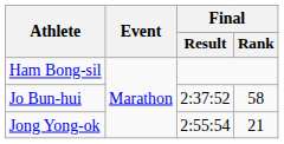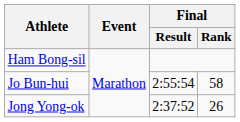 <table class=wikitable style="font-size:90%">
 <tr>
 <th rowspan="2">Athlete</th>
 <th rowspan="2">Event</th>
 <th colspan="2">Final</th>
 </tr>
 <tr style="font-size:95%">
 <th>Result</th>
 <th>Rank</th>
 </tr>
 <tr align=center>
 <td align=left><a href='#'>Ham Bong-sil</a></td>
 <td align=left rowspan=3><a href='#'>Marathon</a></td>
 <td colspan=2></td>
 </tr>
 <tr align=center>
 <td align=left><a href='#'>Jo Bun-hui</a></td>
-<td>2:37:52</td>
+<td>2:55:54</td>
 <td>58</td>
 </tr>
 <tr align=center>
 <td align=left><a href='#'>Jong Yong-ok</a></td>
-<td>2:55:54</td>
-<td>21</td>
+<td>2:37:52</td>
+<td>26</td>
 </tr>
 </table>
